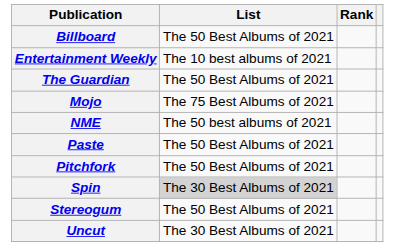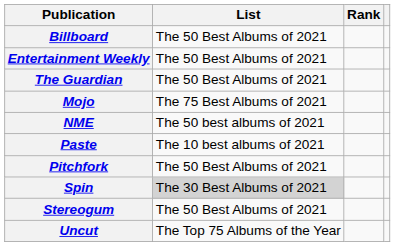 <table class="wikitable sortable plainrowheaders" style="margin-left: auto; margin-right: auto; border: none;">
 <tr>
 <th scope="col">Publication</th>
 <th scope="col" class="unsortable">List</th>
 <th scope="col" data-sort-type="number">Rank</th>
 <th scope="col" class="unsortable"></th>
 </tr>
 <tr>
 <th scope="row"><em><a href='#'>Billboard</a></em></th>
 <td>The 50 Best Albums of 2021</td>
 <td></td>
 <td></td>
 </tr>
 <tr>
 <th scope="row"><em><a href='#'>Entertainment Weekly</a></em></th>
-<td>The 10 best albums of 2021</td>
+<td>The 50 Best Albums of 2021</td>
 <td></td>
 <td></td>
 </tr>
 <tr>
 <th scope="row"><em><a href='#'>The Guardian</a></em></th>
 <td>The 50 Best Albums of 2021</td>
 <td></td>
 <td></td>
 </tr>
 <tr>
 <th scope="row"><em><a href='#'>Mojo</a></em></th>
 <td>The 75 Best Albums of 2021</td>
 <td></td>
 <td></td>
 </tr>
 <tr>
 <th scope="row"><em><a href='#'>NME</a></em></th>
 <td>The 50 best albums of 2021</td>
 <td></td>
 <td></td>
 </tr>
 <tr>
 <th scope="row"><em><a href='#'>Paste</a></em></th>
-<td>The 50 Best Albums of 2021</td>
+<td>The 10 best albums of 2021</td>
 <td></td>
 <td></td>
 </tr>
 <tr>
 <th scope="row"><em><a href='#'>Pitchfork</a></em></th>
 <td>The 50 Best Albums of 2021</td>
 <td></td>
 <td></td>
 </tr>
 <tr>
 <th scope="row"><em><a href='#'>Spin</a></em></th>
 <td style="background: lightgrey;">The 30 Best Albums of 2021</td>
 <td></td>
 <td></td>
 </tr>
 <tr>
 <th scope="row"><em><a href='#'>Stereogum</a></em></th>
 <td>The 50 Best Albums of 2021</td>
 <td></td>
 <td></td>
 </tr>
 <tr>
 <th scope="row"><em><a href='#'>Uncut</a></em></th>
-<td>The 30 Best Albums of 2021</td>
+<td>The Top 75 Albums of the Year</td>
 <td></td>
 <td></td>
 </tr>
 </table>
